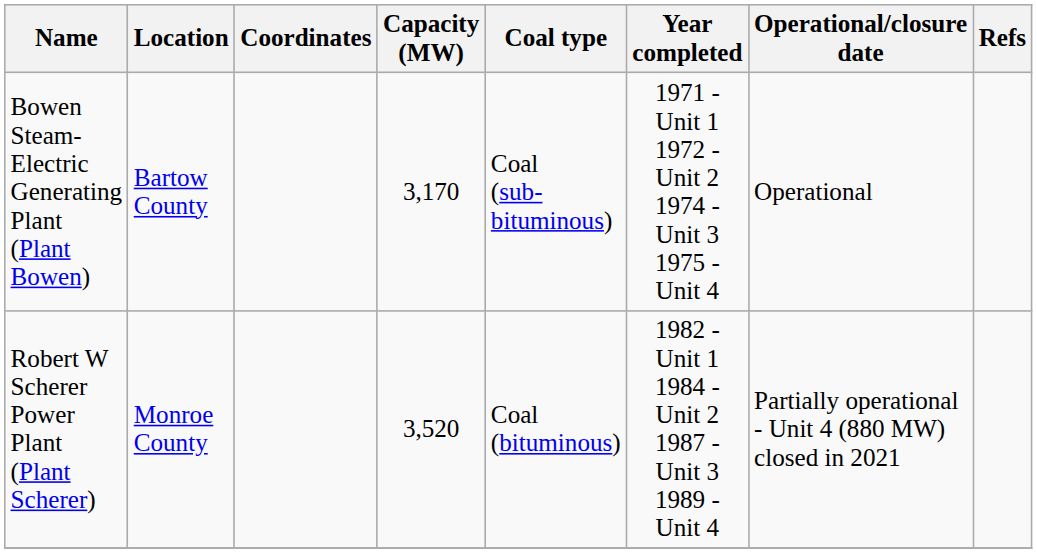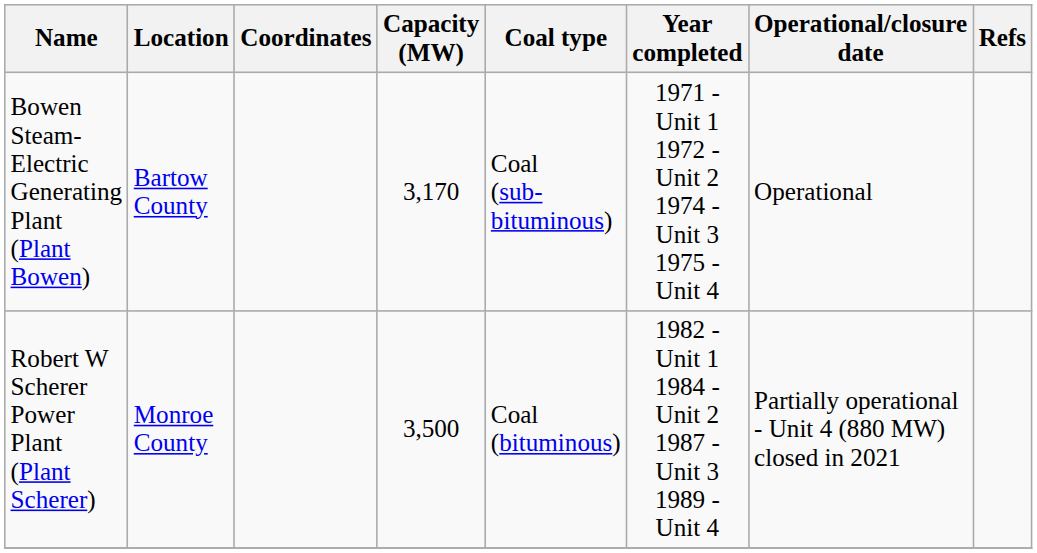 <table class="wikitable sortable">
 <tr>
 <th>Name</th>
 <th>Location</th>
 <th>Coordinates</th>
 <th>Capacity<br>(MW)</th>
 <th>Coal type</th>
 <th>Year<br>completed</th>
 <th>Operational/closure date</th>
 <th>Refs</th>
 </tr>
 <tr>
 <td>Bowen Steam-Electric Generating Plant (<a href='#'>Plant Bowen</a>)</td>
 <td><a href='#'>Bartow County</a></td>
 <td></td>
 <td align="center">3,170</td>
 <td>Coal<br>(<a href='#'>sub-bituminous</a>)</td>
 <td align="center">1971 - Unit 1<br>1972 - Unit 2<br>1974 - Unit 3<br>1975 - Unit 4</td>
 <td>Operational</td>
 <td></td>
 </tr>
 <tr>
 <td>Robert W Scherer Power Plant (<a href='#'>Plant Scherer</a>)</td>
 <td><a href='#'>Monroe County</a></td>
 <td></td>
-<td align="center">3,520</td>
+<td align="center">3,500</td>
 <td>Coal (<a href='#'>bituminous</a>)</td>
 <td align="center">1982 - Unit 1<br>1984 - Unit 2<br>1987 - Unit 3<br>1989 - Unit 4</td>
 <td>Partially operational - Unit 4 (880 MW) closed in 2021</td>
 <td></td>
 </tr>
 <tr>
 </tr>
 </table>
